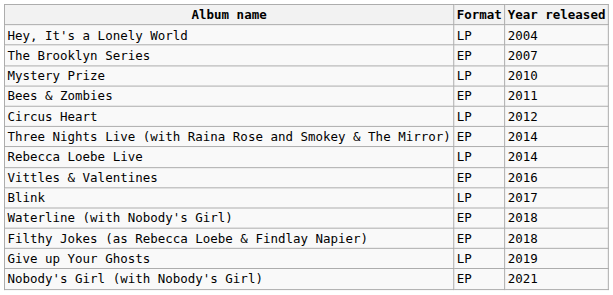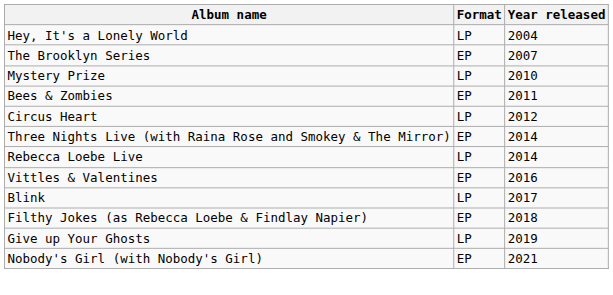 <table class="wikitable">
 <tr>
 <th>Album name</th>
 <th>Format</th>
 <th>Year released</th>
 </tr>
 <tr>
 <td>Hey, It's a Lonely World</td>
 <td>LP</td>
 <td>2004</td>
 </tr>
 <tr>
 <td>The Brooklyn Series</td>
 <td>EP</td>
 <td>2007</td>
 </tr>
 <tr>
 <td>Mystery Prize</td>
 <td>LP</td>
 <td>2010</td>
 </tr>
 <tr>
 <td>Bees & Zombies</td>
 <td>EP</td>
 <td>2011</td>
 </tr>
 <tr>
 <td>Circus Heart</td>
 <td>LP</td>
 <td>2012</td>
 </tr>
 <tr>
 <td>Three Nights Live (with Raina Rose and Smokey & The Mirror)</td>
 <td>EP</td>
 <td>2014</td>
 </tr>
 <tr>
 <td>Rebecca Loebe Live</td>
 <td>LP</td>
 <td>2014</td>
 </tr>
 <tr>
 <td>Vittles & Valentines</td>
 <td>EP</td>
 <td>2016</td>
 </tr>
 <tr>
 <td>Blink</td>
 <td>LP</td>
 <td>2017</td>
 </tr>
 <tr>
-<td>Waterline (with Nobody's Girl)</td>
-<td>EP</td>
-<td>2018</td>
-</tr>
-<tr>
 <td>Filthy Jokes  (as Rebecca Loebe & Findlay Napier)</td>
 <td>EP</td>
 <td>2018</td>
 </tr>
 <tr>
 <td>Give up Your Ghosts</td>
 <td>LP</td>
 <td>2019</td>
 </tr>
 <tr>
 <td>Nobody's Girl (with Nobody's Girl)</td>
 <td>EP</td>
 <td>2021</td>
 </tr>
 </table>
